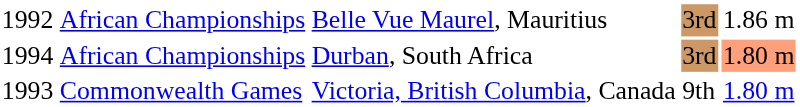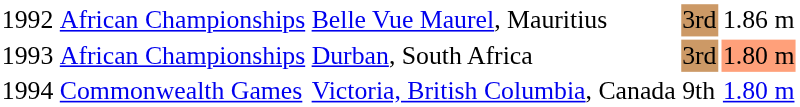 <table>
 <tr>
 <td>1992</td>
 <td><a href='#'>African Championships</a></td>
 <td><a href='#'>Belle Vue Maurel</a>, Mauritius</td>
 <td bgcolor=cc9966>3rd</td>
 <td>1.86 m</td>
 </tr>
 <tr>
-<td>1994</td>
+<td>1993</td>
 <td><a href='#'>African Championships</a></td>
 <td><a href='#'>Durban</a>, South Africa</td>
 <td bgcolor=cc9966>3rd</td>
 <td style="background: lightsalmon;">1.80 m</td>
 </tr>
 <tr>
-<td>1993</td>
+<td>1994</td>
 <td><a href='#'>Commonwealth Games</a></td>
 <td><a href='#'>Victoria, British Columbia</a>, Canada</td>
 <td>9th</td>
 <td><a href='#'>1.80 m</a></td>
 </tr>
 </table>
